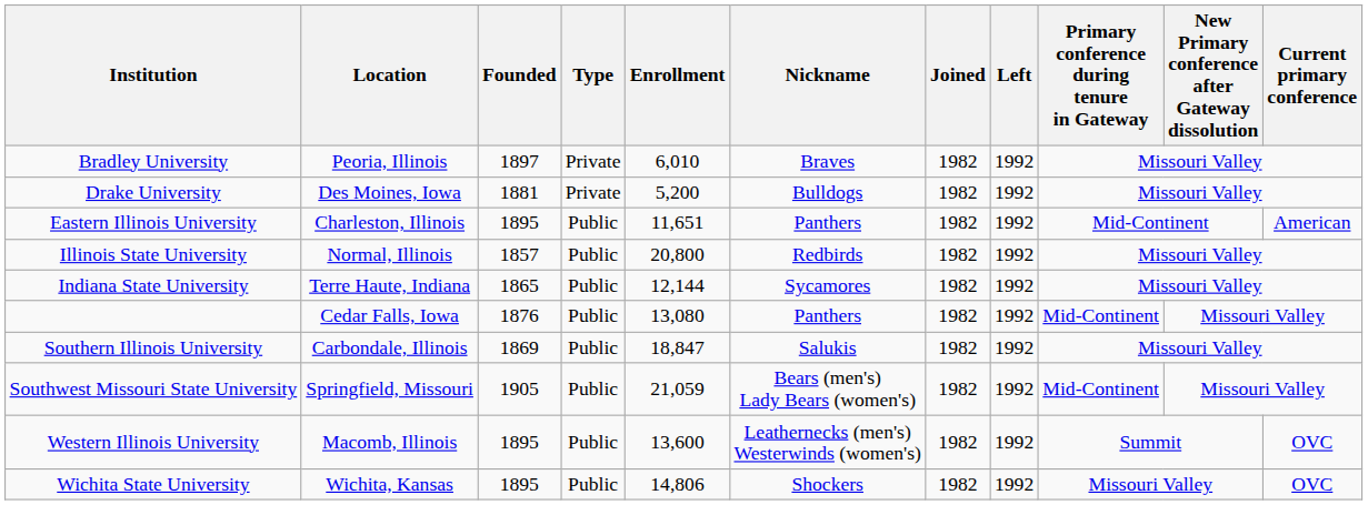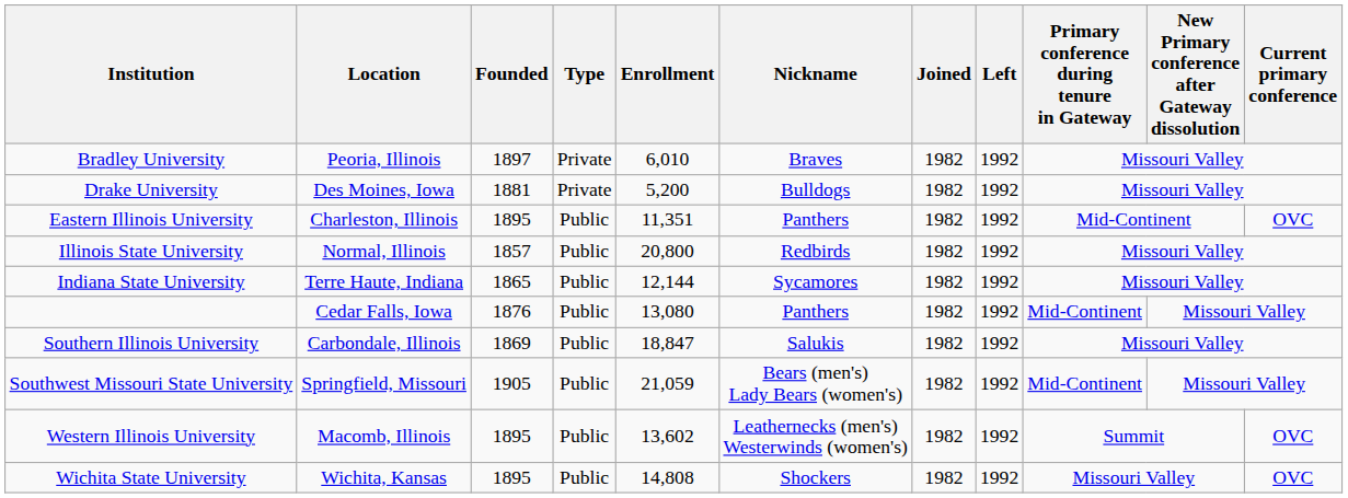 <table class="wikitable sortable" style="text-align:center;">
 <tr>
 <th>Institution</th>
 <th>Location</th>
 <th>Founded</th>
 <th>Type</th>
 <th>Enrollment</th>
 <th>Nickname</th>
 <th>Joined</th>
 <th>Left</th>
 <th>Primary<br>conference<br>during<br>tenure<br>in Gateway</th>
 <th>New<br>Primary<br>conference<br>after<br>Gateway<br>dissolution</th>
 <th>Current<br>primary<br>conference</th>
 </tr>
 <tr>
 <td><a href='#'>Bradley University</a></td>
 <td><a href='#'>Peoria, Illinois</a></td>
 <td>1897</td>
 <td>Private</td>
 <td>6,010</td>
 <td><a href='#'>Braves</a></td>
 <td>1982</td>
 <td>1992</td>
 <td colspan="3"><a href='#'>Missouri Valley</a></td>
 </tr>
 <tr>
 <td><a href='#'>Drake University</a></td>
 <td><a href='#'>Des Moines, Iowa</a></td>
 <td>1881</td>
 <td>Private</td>
 <td>5,200</td>
 <td><a href='#'>Bulldogs</a></td>
 <td>1982</td>
 <td>1992</td>
 <td colspan="3"><a href='#'>Missouri Valley</a></td>
 </tr>
 <tr>
 <td><a href='#'>Eastern Illinois University</a></td>
 <td><a href='#'>Charleston, Illinois</a></td>
 <td>1895</td>
 <td>Public</td>
-<td>11,651</td>
+<td>11,351</td>
 <td><a href='#'>Panthers</a></td>
 <td>1982</td>
 <td>1992</td>
 <td colspan="2"><a href='#'>Mid-Continent</a></td>
-<td><a href='#'>American</a></td>
+<td><a href='#'>OVC</a></td>
 </tr>
 <tr>
 <td><a href='#'>Illinois State University</a></td>
 <td><a href='#'>Normal, Illinois</a></td>
 <td>1857</td>
 <td>Public</td>
 <td>20,800</td>
 <td><a href='#'>Redbirds</a></td>
 <td>1982</td>
 <td>1992</td>
 <td colspan="3"><a href='#'>Missouri Valley</a></td>
 </tr>
 <tr>
 <td><a href='#'>Indiana State University</a></td>
 <td><a href='#'>Terre Haute, Indiana</a></td>
 <td>1865</td>
 <td>Public</td>
 <td>12,144</td>
 <td><a href='#'>Sycamores</a></td>
 <td>1982</td>
 <td>1992</td>
 <td colspan="3"><a href='#'>Missouri Valley</a></td>
 </tr>
 <tr>
 <td></td>
 <td><a href='#'>Cedar Falls, Iowa</a></td>
 <td>1876</td>
 <td>Public</td>
 <td>13,080</td>
 <td><a href='#'>Panthers</a></td>
 <td>1982</td>
 <td>1992</td>
 <td><a href='#'>Mid-Continent</a></td>
 <td colspan="2"><a href='#'>Missouri Valley</a></td>
 </tr>
 <tr>
 <td><a href='#'>Southern Illinois University</a></td>
 <td><a href='#'>Carbondale, Illinois</a></td>
 <td>1869</td>
 <td>Public</td>
 <td>18,847</td>
 <td><a href='#'>Salukis</a></td>
 <td>1982</td>
 <td>1992</td>
 <td colspan="3"><a href='#'>Missouri Valley</a></td>
 </tr>
 <tr>
 <td><a href='#'>Southwest Missouri State University</a></td>
 <td><a href='#'>Springfield, Missouri</a></td>
 <td>1905</td>
 <td>Public</td>
 <td>21,059</td>
 <td><a href='#'>Bears</a> (men's)<br><a href='#'>Lady Bears</a> (women's)</td>
 <td>1982</td>
 <td>1992</td>
 <td><a href='#'>Mid-Continent</a></td>
 <td colspan="2"><a href='#'>Missouri Valley</a></td>
 </tr>
 <tr>
 <td><a href='#'>Western Illinois University</a></td>
 <td><a href='#'>Macomb, Illinois</a></td>
 <td>1895</td>
 <td>Public</td>
-<td>13,600</td>
+<td>13,602</td>
 <td><a href='#'>Leathernecks</a> (men's)<br><a href='#'>Westerwinds</a> (women's)</td>
 <td>1982</td>
 <td>1992</td>
 <td colspan=2><a href='#'>Summit</a></td>
 <td><a href='#'>OVC</a></td>
 </tr>
 <tr>
 <td><a href='#'>Wichita State University</a></td>
 <td><a href='#'>Wichita, Kansas</a></td>
 <td>1895</td>
 <td>Public</td>
-<td>14,806</td>
+<td>14,808</td>
 <td><a href='#'>Shockers</a></td>
 <td>1982</td>
 <td>1992</td>
 <td colspan="2"><a href='#'>Missouri Valley</a></td>
 <td><a href='#'>OVC</a></td>
 </tr>
 </table>
